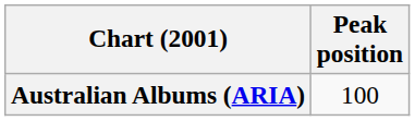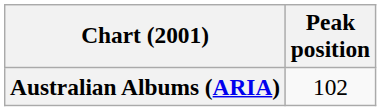 <table class="wikitable plainrowheaders" style="text-align:center">
 <tr>
 <th scope="col">Chart (2001)</th>
 <th scope="col">Peak<br>position</th>
 </tr>
 <tr>
 <th scope="row">Australian Albums (<a href='#'>ARIA</a>)</th>
-<td>100</td>
+<td>102</td>
 </tr>
 </table>
